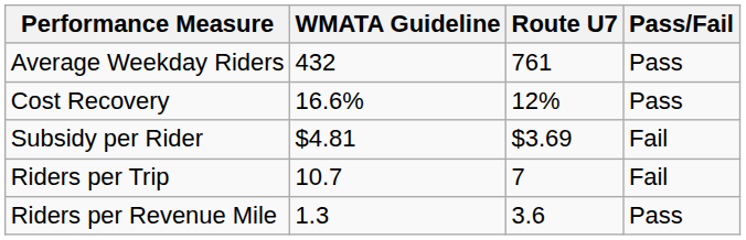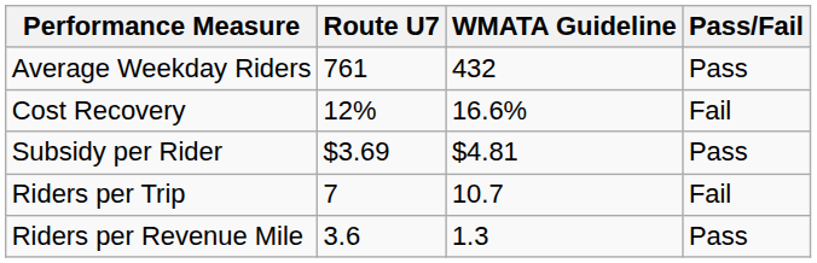 <table class="wikitable">
 <tr>
 <th>Performance Measure</th>
+<th>Route U7</th>
 <th>WMATA Guideline</th>
-<th>Route U7</th>
 <th>Pass/Fail</th>
 </tr>
 <tr>
 <td>Average Weekday Riders</td>
+<td>761</td>
 <td>432</td>
-<td>761</td>
 <td>Pass</td>
 </tr>
 <tr>
 <td>Cost Recovery</td>
+<td>12%</td>
 <td>16.6%</td>
-<td>12%</td>
+<td>Fail</td>
+</tr>
+<tr>
+<td>Subsidy per Rider</td>
+<td>$3.69</td>
+<td>$4.81</td>
 <td>Pass</td>
 </tr>
 <tr>
-<td>Subsidy per Rider</td>
-<td>$4.81</td>
-<td>$3.69</td>
-<td>Fail</td>
-</tr>
-<tr>
 <td>Riders per Trip</td>
+<td>7</td>
 <td>10.7</td>
-<td>7</td>
 <td>Fail</td>
 </tr>
 <tr>
 <td>Riders per Revenue Mile</td>
+<td>3.6</td>
 <td>1.3</td>
-<td>3.6</td>
 <td>Pass</td>
 </tr>
 </table>
